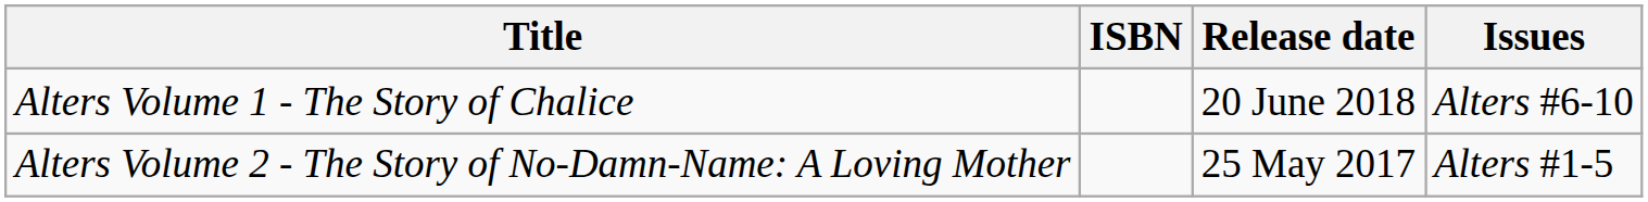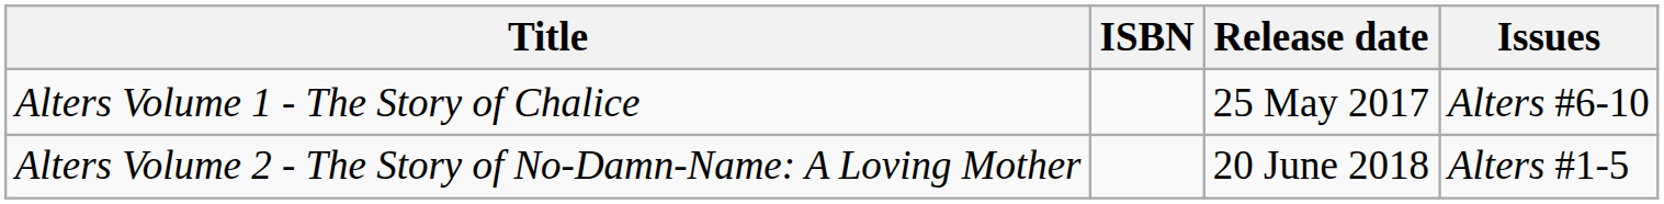 <table class="wikitable">
 <tr>
 <th>Title</th>
 <th>ISBN</th>
 <th>Release date</th>
 <th>Issues</th>
 </tr>
 <tr>
 <td><em>Alters Volume 1 - The Story of Chalice</em></td>
 <td></td>
-<td>20 June 2018</td>
+<td>25 May 2017</td>
 <td><em>Alters</em> #6-10</td>
 </tr>
 <tr>
 <td><em>Alters Volume 2 - The Story of No-Damn-Name: A Loving Mother</em></td>
 <td></td>
-<td>25 May 2017</td>
+<td>20 June 2018</td>
 <td><em>Alters</em> #1-5</td>
 </tr>
 </table>
